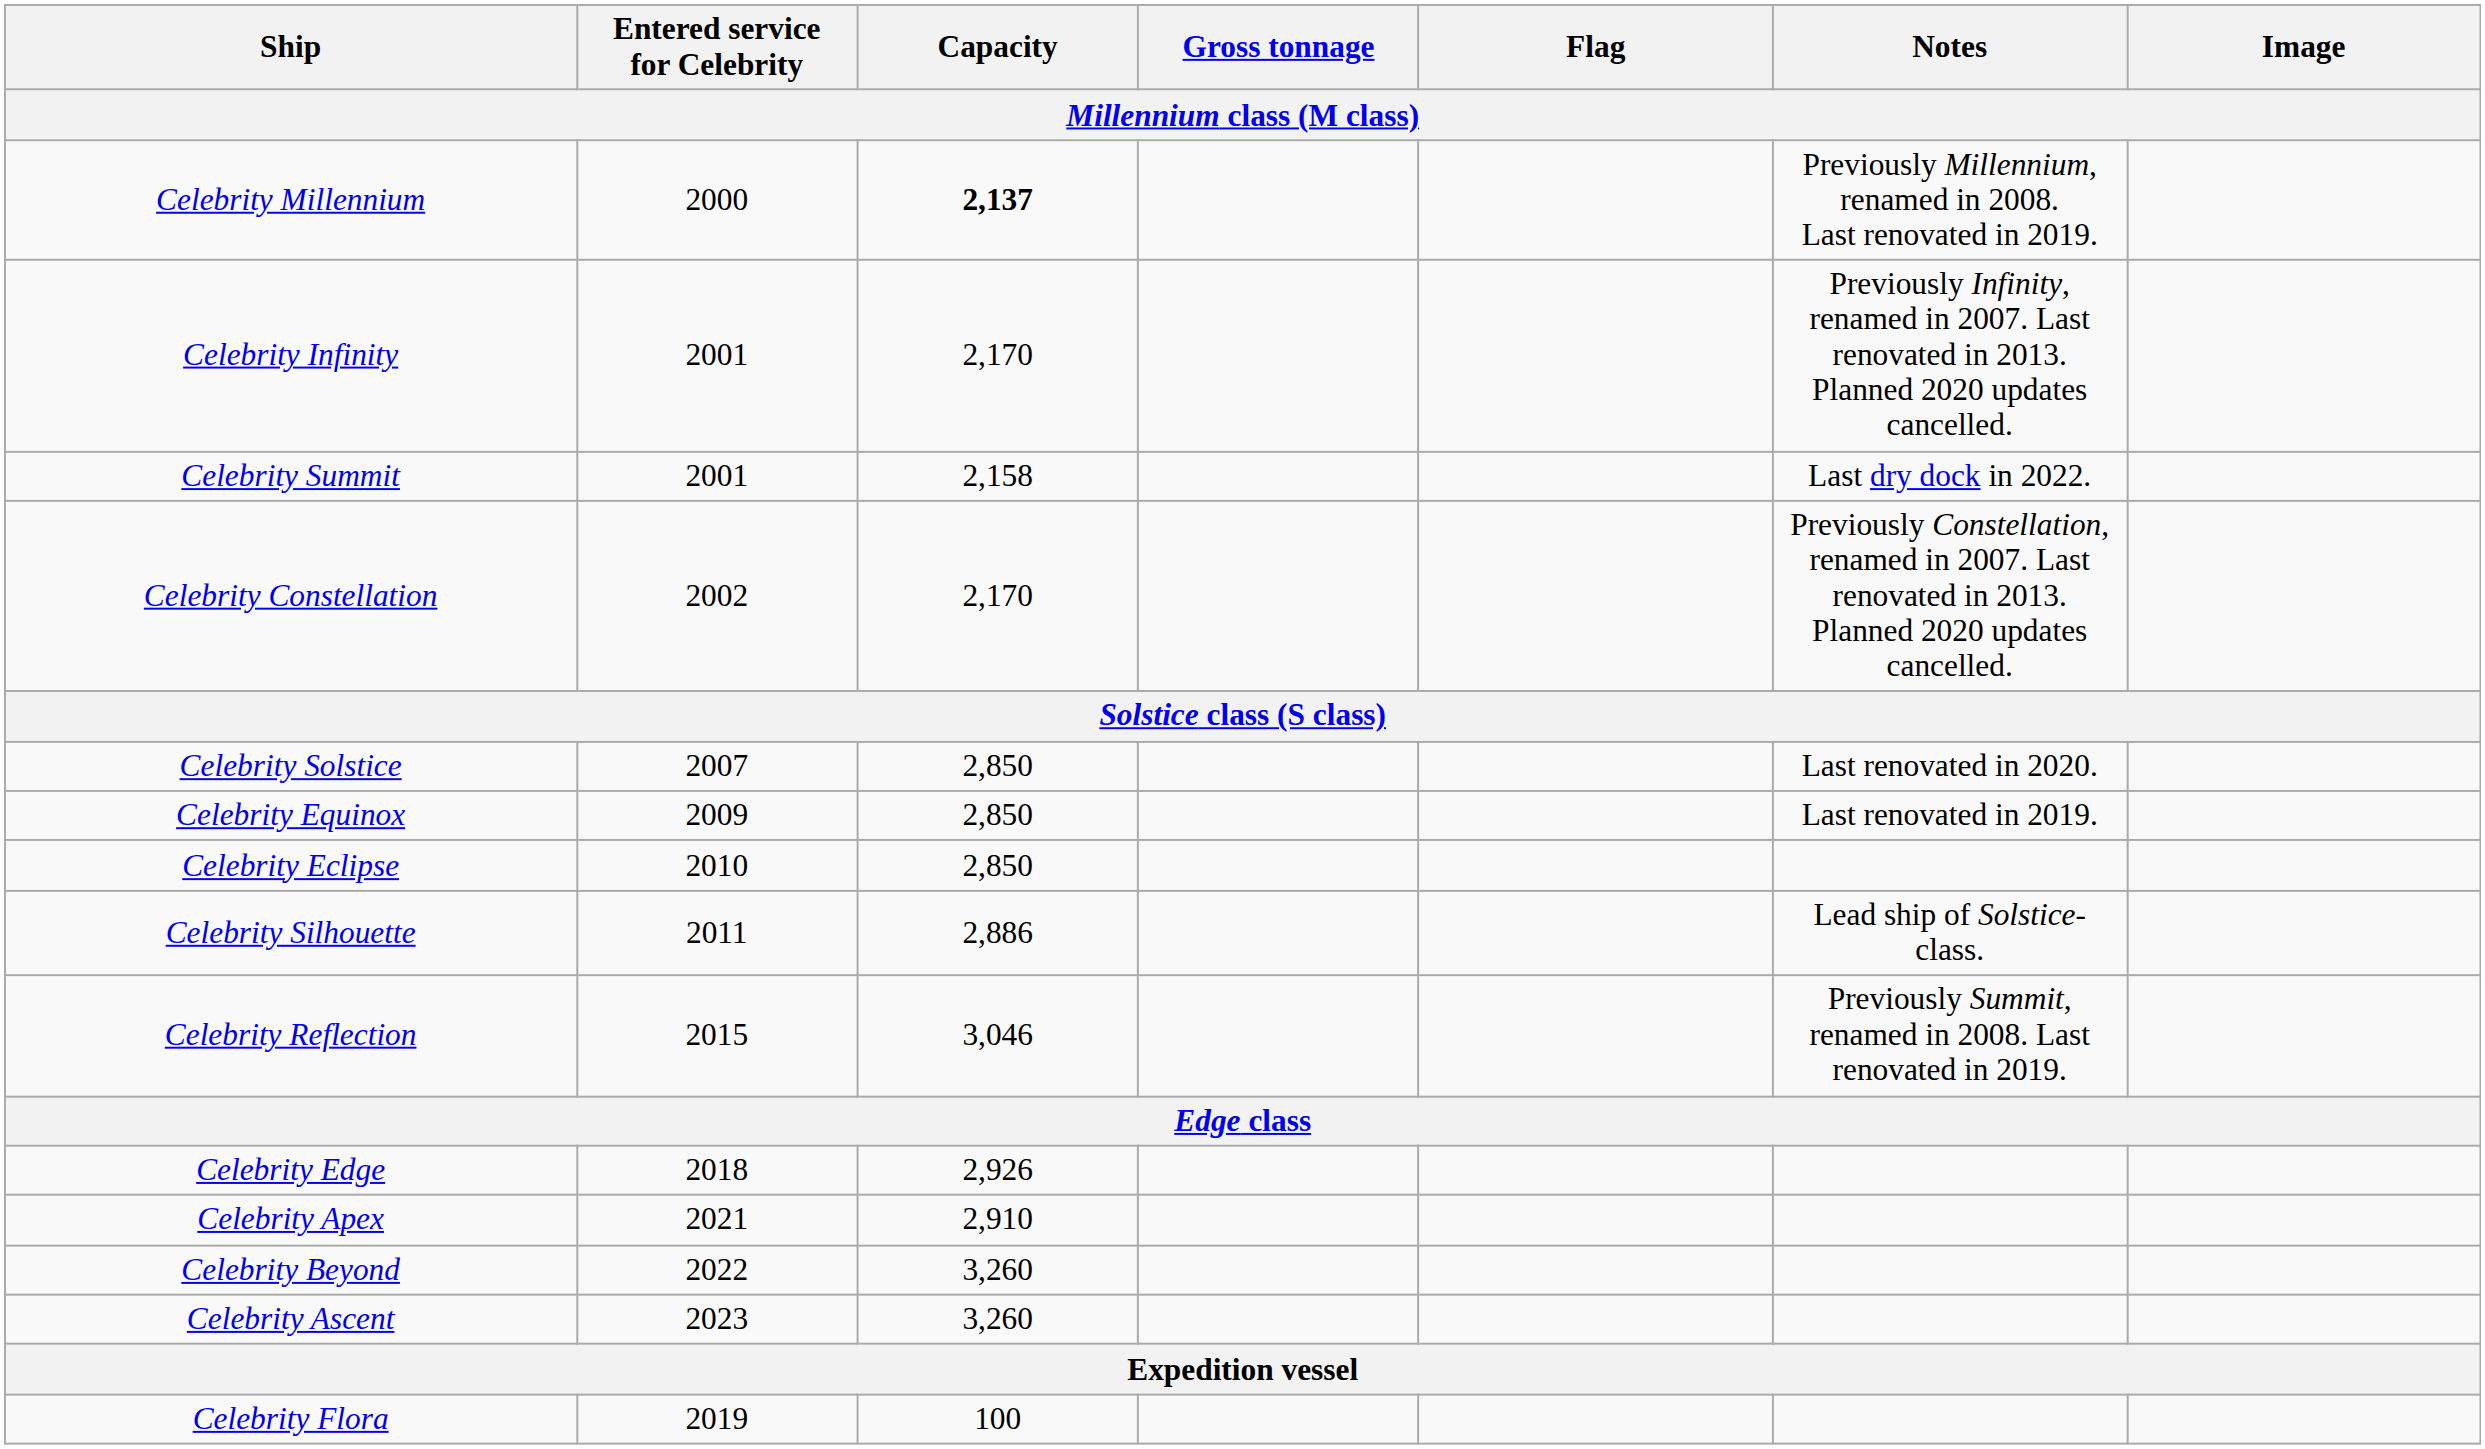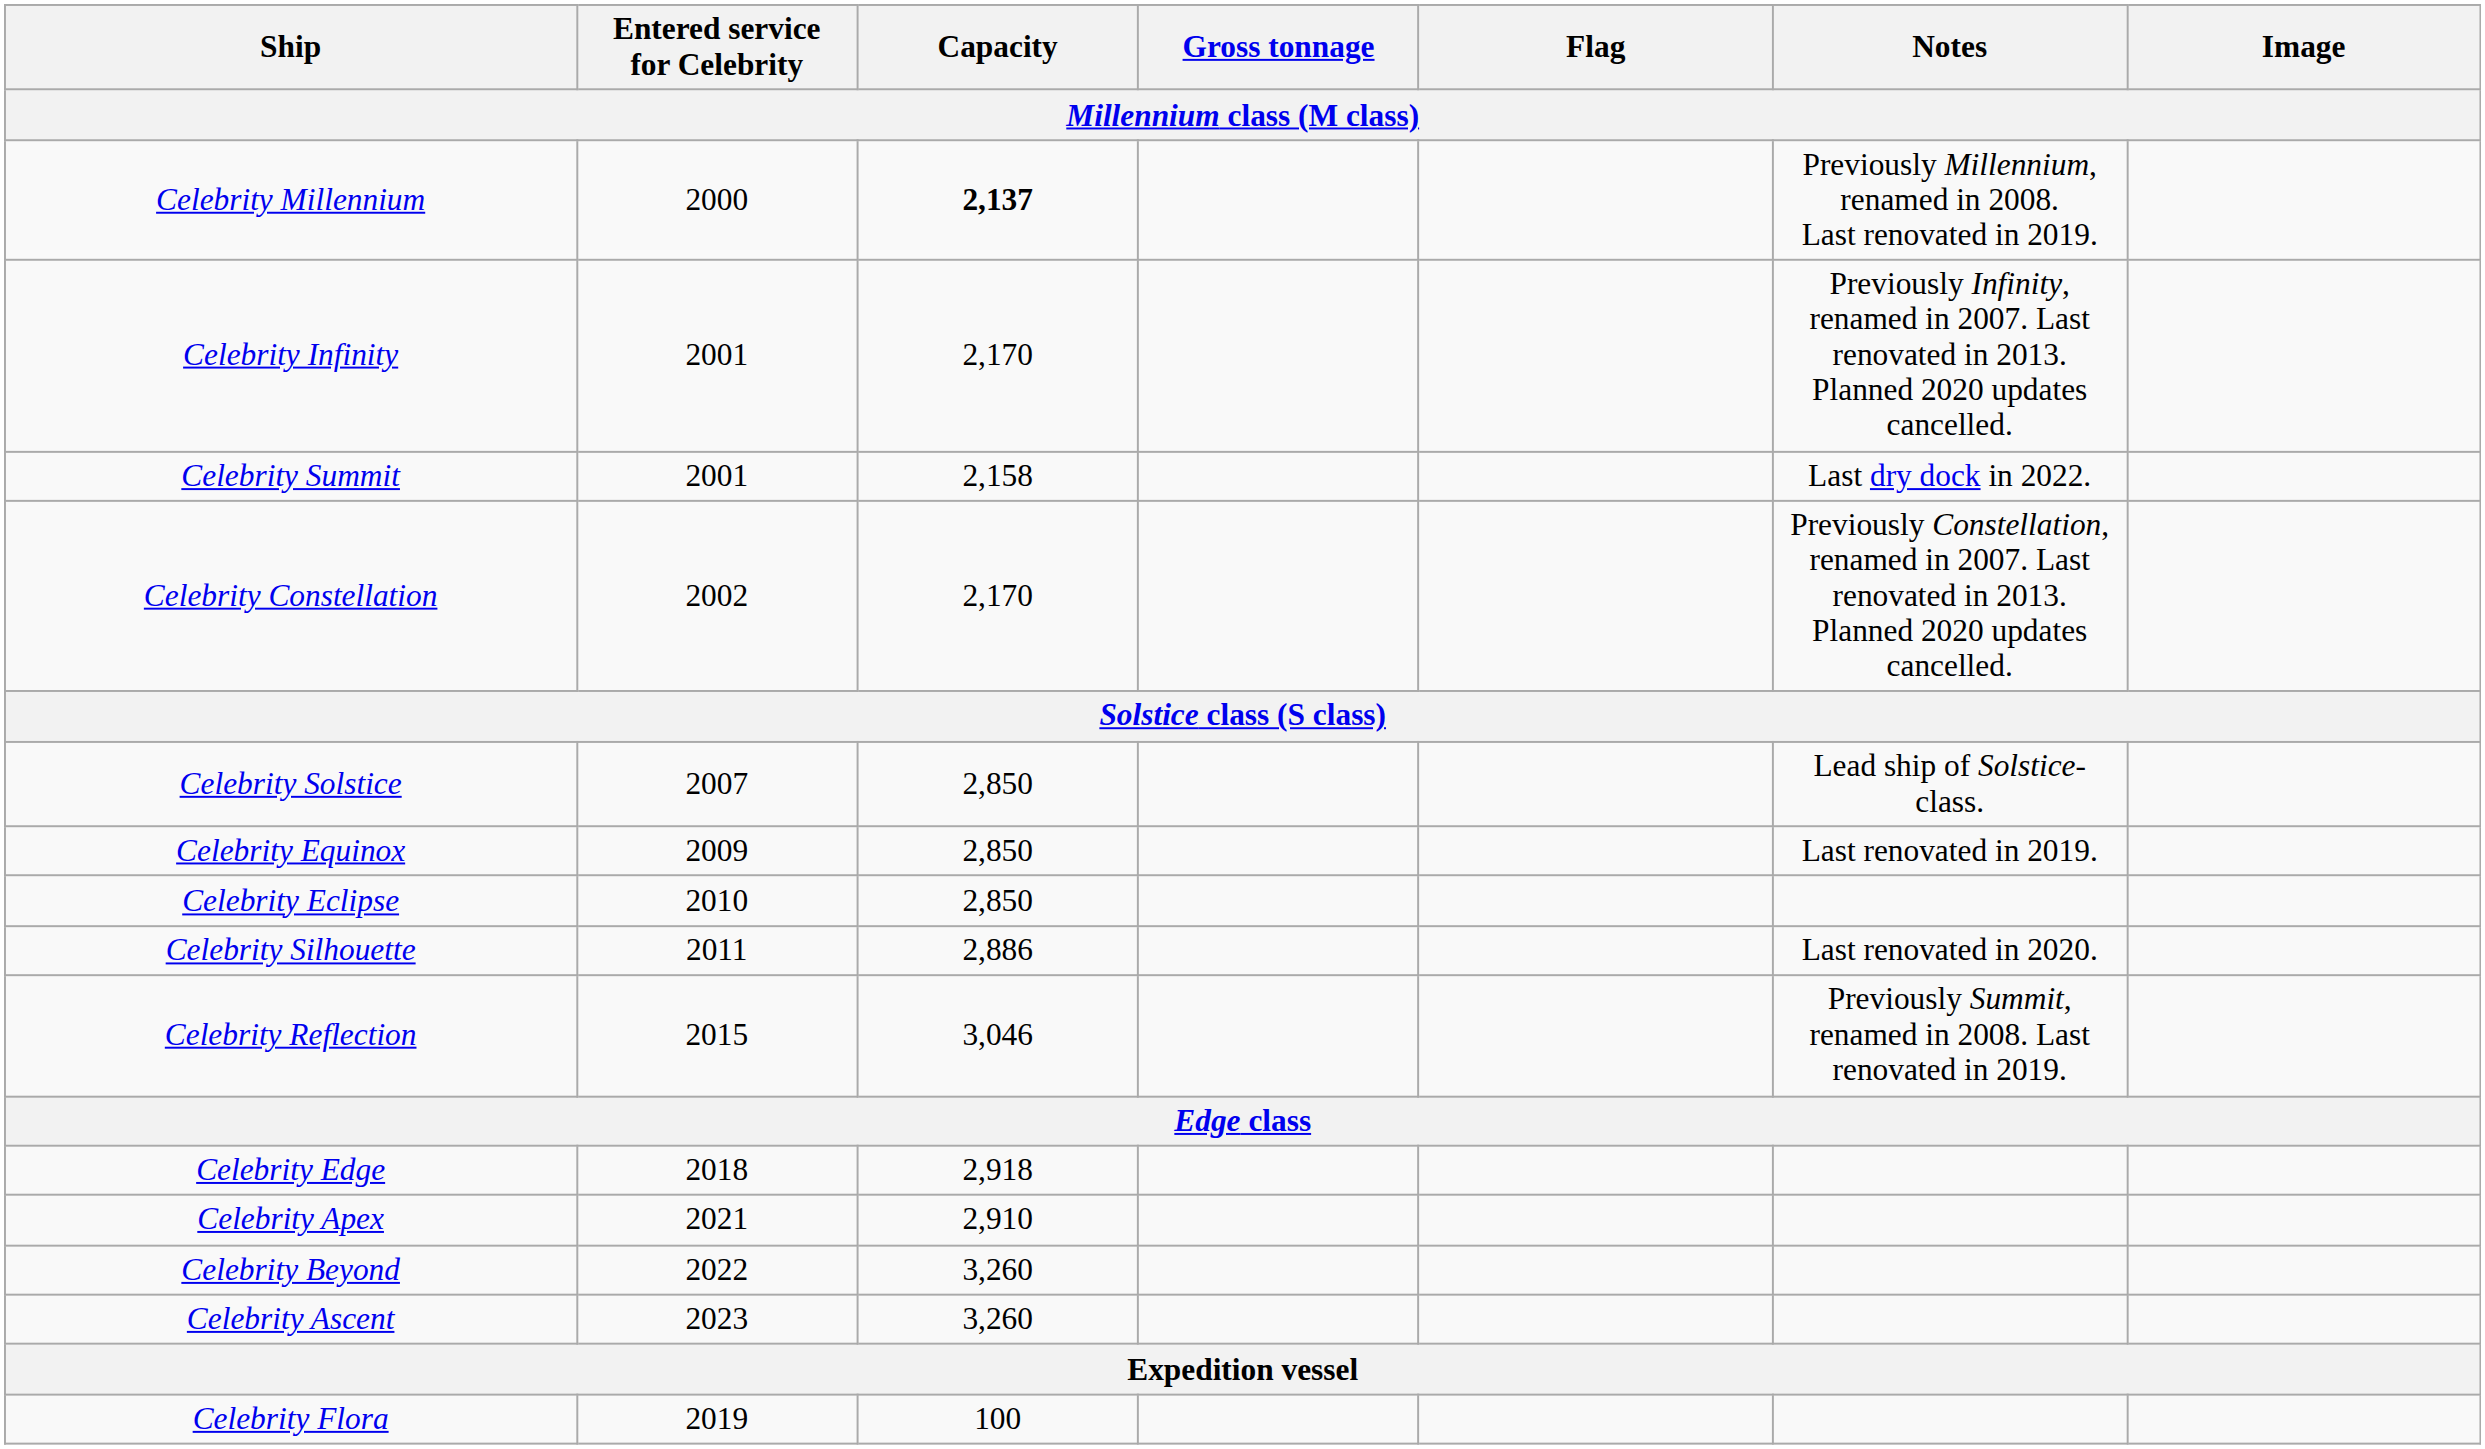 <table class="wikitable sortable" style="width:100%; text-align:center;">
 <tr>
 <th scope="col" style="width:150px;">Ship</th>
 <th scope="col" style="width:70px;">Entered service<br>for Celebrity</th>
 <th scope="col" style="width:70px;">Capacity</th>
 <th scope="col" style="width:70px;"><a href='#'>Gross tonnage</a></th>
 <th scope="col" style="width:90px;">Flag</th>
 <th scope="col" style="width:90px;">Notes</th>
 <th scope="col" style="width:90px;">Image</th>
 </tr>
 <tr>
 <th colspan="7"><a href='#'><em>Millennium</em> class (M class)</a></th>
 </tr>
 <tr>
 <td><em><a href='#'>Celebrity Millennium</a></em></td>
 <td style="text-align:Center;">2000</td>
 <td style="text-align:Center;"><strong>2,137</strong></td>
 <td align=Center></td>
 <td></td>
 <td>Previously <em>Millennium</em>, renamed in 2008.<br>Last renovated in 2019.</td>
 <td></td>
 </tr>
 <tr>
 <td><em><a href='#'>Celebrity Infinity</a></em></td>
 <td style="text-align:Center;">2001</td>
 <td style="text-align:Center;">2,170</td>
 <td align=Center></td>
 <td></td>
 <td>Previously <em>Infinity</em>, renamed in 2007. Last renovated in 2013. Planned 2020 updates cancelled.</td>
 <td></td>
 </tr>
 <tr>
 <td><em><a href='#'>Celebrity Summit</a></em></td>
 <td style="text-align:Center;">2001</td>
 <td style="text-align:Center;">2,158</td>
 <td align=Center></td>
 <td></td>
 <td>Last <a href='#'>dry dock</a> in 2022.</td>
 <td></td>
 </tr>
 <tr>
 <td><em><a href='#'>Celebrity Constellation</a></em></td>
 <td style="text-align:Center;">2002</td>
 <td style="text-align:Center;">2,170</td>
 <td align=Center></td>
 <td></td>
 <td>Previously <em>Constellation</em>, renamed in 2007. Last renovated in 2013. Planned 2020 updates cancelled.</td>
 <td></td>
 </tr>
 <tr>
 <th colspan="7"><a href='#'><em>Solstice</em> class (S class)</a></th>
 </tr>
 <tr>
 <td><em><a href='#'>Celebrity Solstice</a></em></td>
 <td style="text-align:Center;">2007</td>
 <td style="text-align:Center;">2,850</td>
 <td align=Center></td>
 <td></td>
-<td>Last renovated in 2020.</td>
+<td>Lead ship of <em>Solstice</em>-class.</td>
 <td></td>
 </tr>
 <tr>
 <td><em><a href='#'>Celebrity Equinox</a></em></td>
 <td style="text-align:Center;">2009</td>
 <td style="text-align:Center;">2,850</td>
 <td align=Center></td>
 <td></td>
 <td>Last renovated in 2019.</td>
 <td></td>
 </tr>
 <tr>
 <td><em><a href='#'>Celebrity Eclipse</a></em></td>
 <td style="text-align:Center;">2010</td>
 <td style="text-align:Center;">2,850</td>
 <td align=Center></td>
 <td></td>
 <td></td>
 <td></td>
 </tr>
 <tr>
 <td><em><a href='#'>Celebrity Silhouette</a></em></td>
 <td style="text-align:Center;">2011</td>
 <td style="text-align:Center;">2,886</td>
 <td align=Center></td>
 <td></td>
-<td>Lead ship of <em>Solstice</em>-class.</td>
+<td>Last renovated in 2020.</td>
 <td></td>
 </tr>
 <tr>
 <td><em><a href='#'>Celebrity Reflection</a></em></td>
 <td style="text-align:Center;">2015</td>
 <td style="text-align:Center;">3,046</td>
 <td align=center></td>
 <td></td>
 <td>Previously <em>Summit</em>, renamed in 2008. Last renovated in 2019.</td>
 <td></td>
 </tr>
 <tr>
 <th colspan="7"><a href='#'><em>Edge</em> class</a></th>
 </tr>
 <tr>
 <td><em><a href='#'>Celebrity Edge</a></em></td>
 <td style="text-align:Center;">2018</td>
-<td style="text-align:Center;">2,926</td>
+<td style="text-align:Center;">2,918</td>
 <td align=center></td>
 <td></td>
 <td></td>
 <td></td>
 </tr>
 <tr>
 <td><em><a href='#'>Celebrity Apex</a></em></td>
 <td style="text-align:Center;">2021</td>
 <td style="text-align:Center;">2,910</td>
 <td align=center></td>
 <td></td>
 <td></td>
 <td></td>
 </tr>
 <tr>
 <td><em><a href='#'>Celebrity Beyond</a></em></td>
 <td style="text-align:Center;">2022</td>
 <td style="text-align:Center;">3,260</td>
 <td></td>
 <td></td>
 <td></td>
 <td></td>
 </tr>
 <tr>
 <td><em><a href='#'>Celebrity Ascent</a></em></td>
 <td style="text-align:Center;">2023</td>
 <td style="text-align:Center;">3,260</td>
 <td></td>
 <td></td>
 <td></td>
 <td></td>
 </tr>
 <tr>
 <th colspan="7">Expedition vessel</th>
 </tr>
 <tr>
 <td><em><a href='#'>Celebrity Flora</a></em></td>
 <td style="text-align:Center;">2019</td>
 <td style="text-align:Center;">100</td>
 <td style="text-align:Center;"></td>
 <td></td>
 <td></td>
 <td></td>
 </tr>
 </table>
